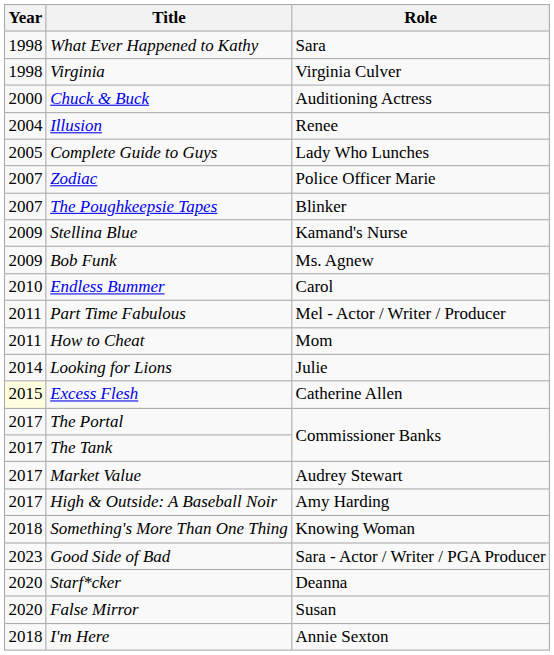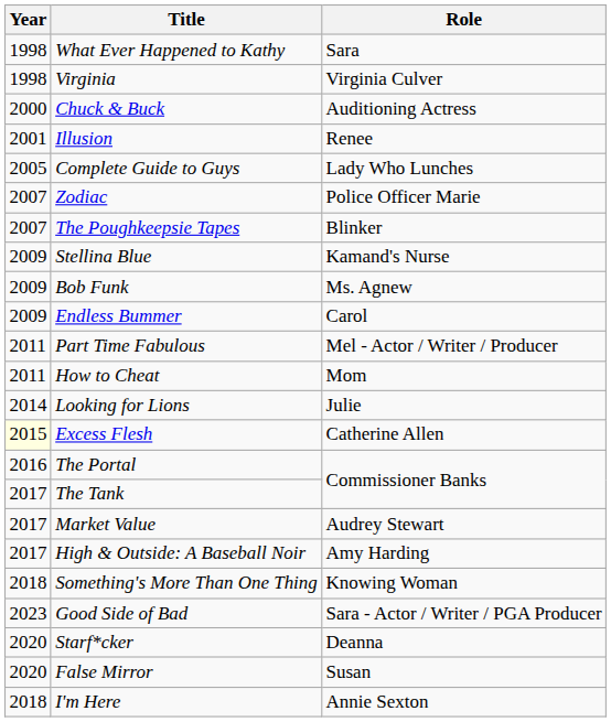 <table class="wikitable sortable">
 <tr>
 <th>Year</th>
 <th>Title</th>
 <th>Role</th>
 </tr>
 <tr>
 <td>1998</td>
 <td><em>What Ever Happened to Kathy</em></td>
 <td>Sara</td>
 </tr>
 <tr>
 <td>1998</td>
 <td><em>Virginia</em></td>
 <td>Virginia Culver</td>
 </tr>
 <tr>
 <td>2000</td>
 <td><em><a href='#'>Chuck & Buck</a></em></td>
 <td>Auditioning Actress</td>
 </tr>
 <tr>
-<td>2004</td>
+<td>2001</td>
 <td><a href='#'><em>Illusion</em></a></td>
 <td>Renee</td>
 </tr>
 <tr>
 <td>2005</td>
 <td><em>Complete Guide to Guys</em></td>
 <td>Lady Who Lunches</td>
 </tr>
 <tr>
 <td>2007</td>
 <td><a href='#'><em>Zodiac</em></a></td>
 <td>Police Officer Marie</td>
 </tr>
 <tr>
 <td>2007</td>
 <td><em><a href='#'>The Poughkeepsie Tapes</a></em></td>
 <td>Blinker</td>
 </tr>
 <tr>
 <td>2009</td>
 <td><em>Stellina Blue</em></td>
 <td>Kamand's Nurse</td>
 </tr>
 <tr>
 <td>2009</td>
 <td><em>Bob Funk</em></td>
 <td>Ms. Agnew</td>
 </tr>
 <tr>
-<td>2010</td>
+<td>2009</td>
 <td><a href='#'><em>Endless Bummer</em></a></td>
 <td>Carol</td>
 </tr>
 <tr>
 <td>2011</td>
 <td><em>Part Time Fabulous</em></td>
 <td>Mel - Actor / Writer / Producer</td>
 </tr>
 <tr>
 <td>2011</td>
 <td><em>How to Cheat</em></td>
 <td>Mom</td>
 </tr>
 <tr>
 <td>2014</td>
 <td><em>Looking for Lions</em></td>
 <td>Julie</td>
 </tr>
 <tr>
 <td style="background: lightyellow;">2015</td>
 <td><em><a href='#'>Excess Flesh</a></em></td>
 <td>Catherine Allen</td>
 </tr>
 <tr>
-<td>2017</td>
+<td>2016</td>
 <td><em>The Portal</em></td>
 <td rowspan="2">Commissioner Banks</td>
 </tr>
 <tr>
 <td>2017</td>
 <td><em>The Tank</em></td>
 </tr>
 <tr>
 <td>2017</td>
 <td><em>Market Value</em></td>
 <td>Audrey Stewart</td>
 </tr>
 <tr>
 <td>2017</td>
 <td><em>High & Outside: A Baseball Noir</em></td>
 <td>Amy Harding</td>
 </tr>
 <tr>
 <td>2018</td>
 <td><em>Something's More Than One Thing</em></td>
 <td>Knowing Woman</td>
 </tr>
 <tr>
 <td>2023</td>
 <td><em>Good Side of Bad</em></td>
 <td>Sara - Actor / Writer / PGA Producer</td>
 </tr>
 <tr>
 <td>2020</td>
 <td><em>Starf*cker</em></td>
 <td>Deanna</td>
 </tr>
 <tr>
 <td>2020</td>
 <td><em>False Mirror</em></td>
 <td>Susan</td>
 </tr>
 <tr>
 <td>2018</td>
 <td><em>I'm Here</em></td>
 <td>Annie Sexton</td>
 </tr>
 </table>
